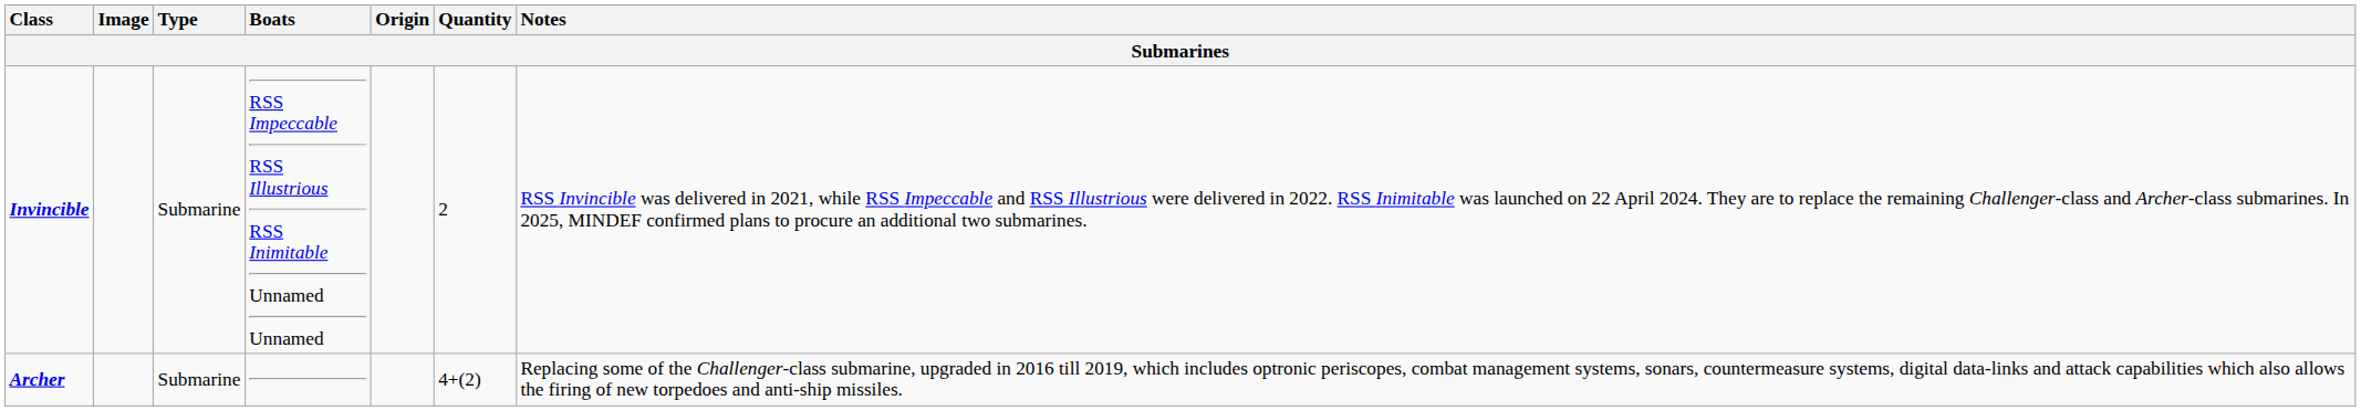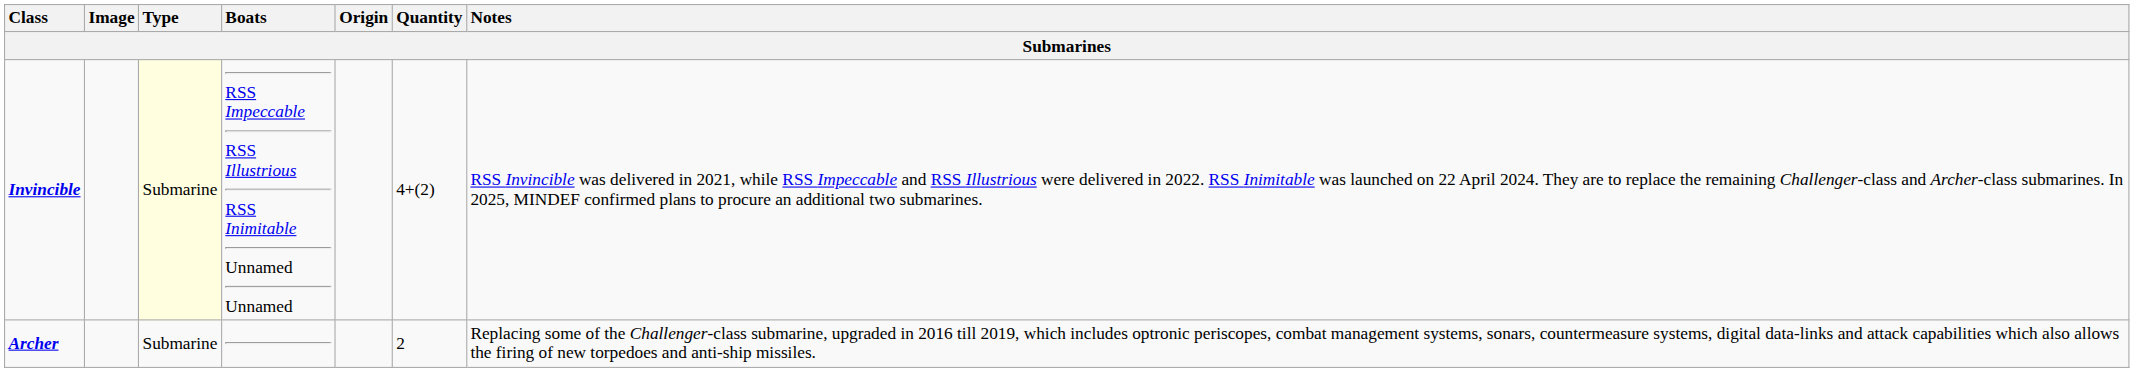 <table class="wikitable">
 <tr>
 <th style="text-align: left;">Class</th>
 <th style="text-align: left;">Image</th>
 <th style="text-align: left;">Type</th>
 <th style="text-align: left;">Boats</th>
 <th style="text-align: left;">Origin</th>
 <th style="text-align: left;">Quantity</th>
 <th style="text-align: left;">Notes</th>
 </tr>
 <tr>
 <th colspan="7">Submarines</th>
 </tr>
 <tr>
 <td><strong><em><a href='#'>Invincible</a></em></strong></td>
 <td></td>
-<td>Submarine</td>
+<td style="background: lightyellow;">Submarine</td>
 <td><hr><a href='#'>RSS <em>Impeccable</em></a><hr><a href='#'>RSS <em>Illustrious</em></a><hr><a href='#'>RSS <em>Inimitable</em></a><hr>Unnamed<hr>Unnamed</td>
 <td></td>
-<td>2</td>
+<td>4+(2)</td>
 <td><a href='#'>RSS <em>Invincible</em></a> was delivered in 2021, while <a href='#'>RSS <em>Impeccable</em></a> and <a href='#'>RSS <em>Illustrious</em></a> were delivered in 2022. <a href='#'>RSS <em>Inimitable</em></a> was launched on 22 April 2024. They are to replace the remaining <em>Challenger</em>-class and <em>Archer</em>-class submarines. In 2025, MINDEF confirmed plans to procure an additional two submarines.</td>
 </tr>
 <tr>
 <td><strong><em><a href='#'>Archer</a></em></strong></td>
 <td></td>
 <td>Submarine</td>
 <td> <hr></td>
 <td></td>
-<td>4+(2)</td>
+<td>2</td>
 <td>Replacing some of the <em>Challenger</em>-class submarine, upgraded in 2016 till 2019, which includes optronic periscopes, combat management systems, sonars, countermeasure systems, digital data-links and attack capabilities which also allows the firing of new torpedoes and anti-ship missiles.</td>
 </tr>
 </table>
